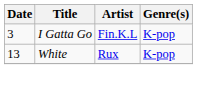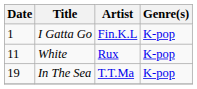 <table class="wikitable" style="text-align: left;">
 <tr>
 <th>Date</th>
 <th>Title</th>
 <th>Artist</th>
 <th>Genre(s)</th>
 </tr>
 <tr>
-<td>3</td>
+<td>1</td>
 <td><em>I Gatta Go</em></td>
 <td><a href='#'>Fin.K.L</a></td>
 <td><a href='#'>K-pop</a></td>
 </tr>
 <tr>
-<td>13</td>
+<td>11</td>
 <td><em>White</em></td>
 <td><a href='#'>Rux</a></td>
 <td><a href='#'>K-pop</a></td>
 </tr>
 <tr>
+<td>19</td>
+<td><em>In The Sea</em></td>
+<td><a href='#'>T.T.Ma</a></td>
+<td><a href='#'>K-pop</a></td>
+</tr>
+<tr>
 </tr>
 </table>
